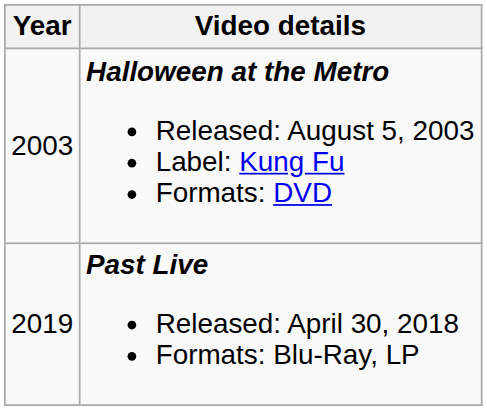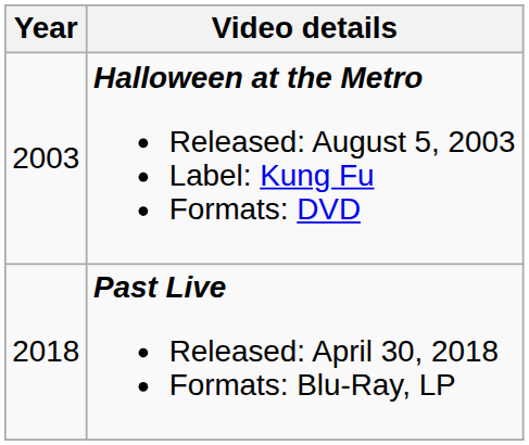 <table class ="wikitable">
 <tr>
 <th>Year</th>
 <th>Video details</th>
 </tr>
 <tr>
 <td>2003</td>
 <td><strong><em>Halloween at the Metro</em></strong><br><ul><li>Released: August 5, 2003</li><li>Label: <a href='#'>Kung Fu</a></li><li>Formats: <a href='#'>DVD</a></li></ul></td>
 </tr>
 <tr>
-<td>2019</td>
+<td>2018</td>
 <td><strong><em>Past Live</em></strong><br><ul><li>Released: April 30, 2018</li><li>Formats: Blu-Ray, LP</li></ul></td>
 </tr>
 </table>
